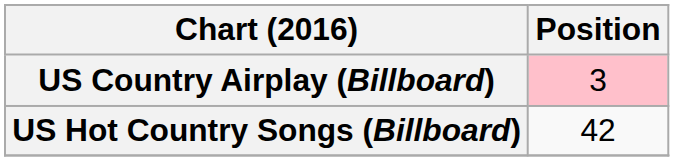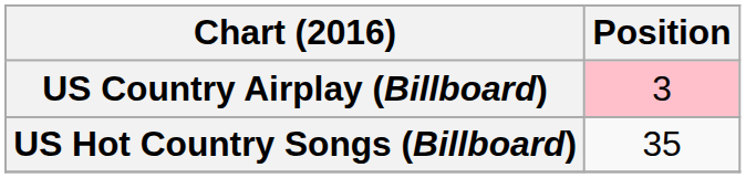 <table class="wikitable sortable plainrowheaders" style="text-align:center">
 <tr>
 <th scope="col">Chart (2016)</th>
 <th scope="col">Position</th>
 </tr>
 <tr>
 <th scope="row">US Country Airplay (<em>Billboard</em>)</th>
 <td style="background: pink;">3</td>
 </tr>
 <tr>
 <th scope="row">US Hot Country Songs (<em>Billboard</em>)</th>
-<td>42</td>
+<td>35</td>
 </tr>
 <tr>
 </tr>
 </table>
